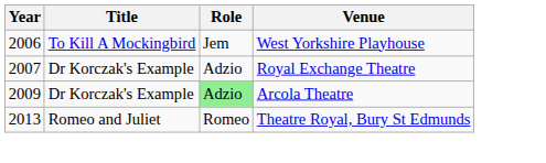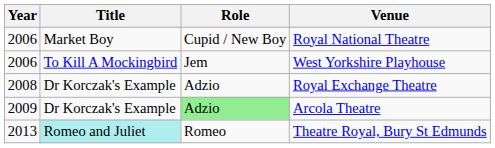 <table class="wikitable">
 <tr>
 <th>Year</th>
 <th>Title</th>
 <th>Role</th>
 <th>Venue</th>
 </tr>
 <tr>
 <td>2006</td>
+<td>Market Boy</td>
+<td>Cupid / New Boy</td>
+<td><a href='#'>Royal National Theatre</a></td>
+</tr>
+<tr>
+<td>2006</td>
 <td><a href='#'>To Kill A Mockingbird</a></td>
 <td>Jem</td>
 <td><a href='#'>West Yorkshire Playhouse</a></td>
 </tr>
 <tr>
-<td>2007</td>
+<td>2008</td>
 <td>Dr Korczak's Example</td>
 <td>Adzio</td>
 <td><a href='#'>Royal Exchange Theatre</a></td>
 </tr>
 <tr>
 <td>2009</td>
 <td>Dr Korczak's Example</td>
 <td style="background: lightgreen;">Adzio</td>
 <td><a href='#'>Arcola Theatre</a></td>
 </tr>
 <tr>
 <td>2013</td>
-<td>Romeo and Juliet</td>
+<td style="background: paleturquoise;">Romeo and Juliet</td>
 <td>Romeo</td>
 <td><a href='#'>Theatre Royal, Bury St Edmunds</a></td>
 </tr>
 </table>
